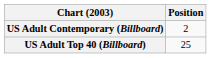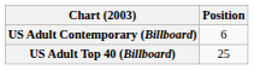 <table class="wikitable plainrowheaders" style="text-align:center">
 <tr>
 <th scope="col">Chart (2003)</th>
 <th scope="col">Position</th>
 </tr>
 <tr>
 <th scope="row">US Adult Contemporary (<em>Billboard</em>)</th>
-<td>2</td>
+<td>6</td>
 </tr>
 <tr>
 <th scope="row">US Adult Top 40 (<em>Billboard</em>)</th>
 <td>25</td>
 </tr>
 </table>
